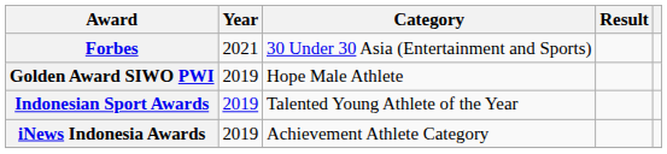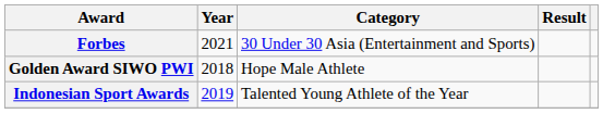 <table class="wikitable plainrowheaders sortable">
 <tr>
 <th scope="col">Award</th>
 <th scope="col">Year</th>
 <th scope="col">Category</th>
 <th scope="col">Result</th>
 <th scope="col" class="unsortable"></th>
 </tr>
 <tr>
 <th scope="row"><a href='#'>Forbes</a></th>
 <td>2021</td>
 <td><a href='#'>30 Under 30</a> Asia (Entertainment and Sports)</td>
 <td></td>
 <td></td>
 </tr>
 <tr>
 <th scope="row">Golden Award SIWO <a href='#'>PWI</a></th>
-<td>2019</td>
+<td>2018</td>
 <td>Hope Male Athlete</td>
 <td></td>
 <td></td>
 </tr>
 <tr>
 <th scope="row"><a href='#'>Indonesian Sport Awards</a></th>
 <td><a href='#'>2019</a></td>
 <td>Talented Young Athlete of the Year</td>
 <td></td>
 <td></td>
 </tr>
 <tr>
-<th scope="row"><a href='#'>iNews</a> Indonesia Awards</th>
-<td>2019</td>
-<td>Achievement Athlete Category</td>
-<td></td>
-<td></td>
-</tr>
-<tr>
 </tr>
 </table>
